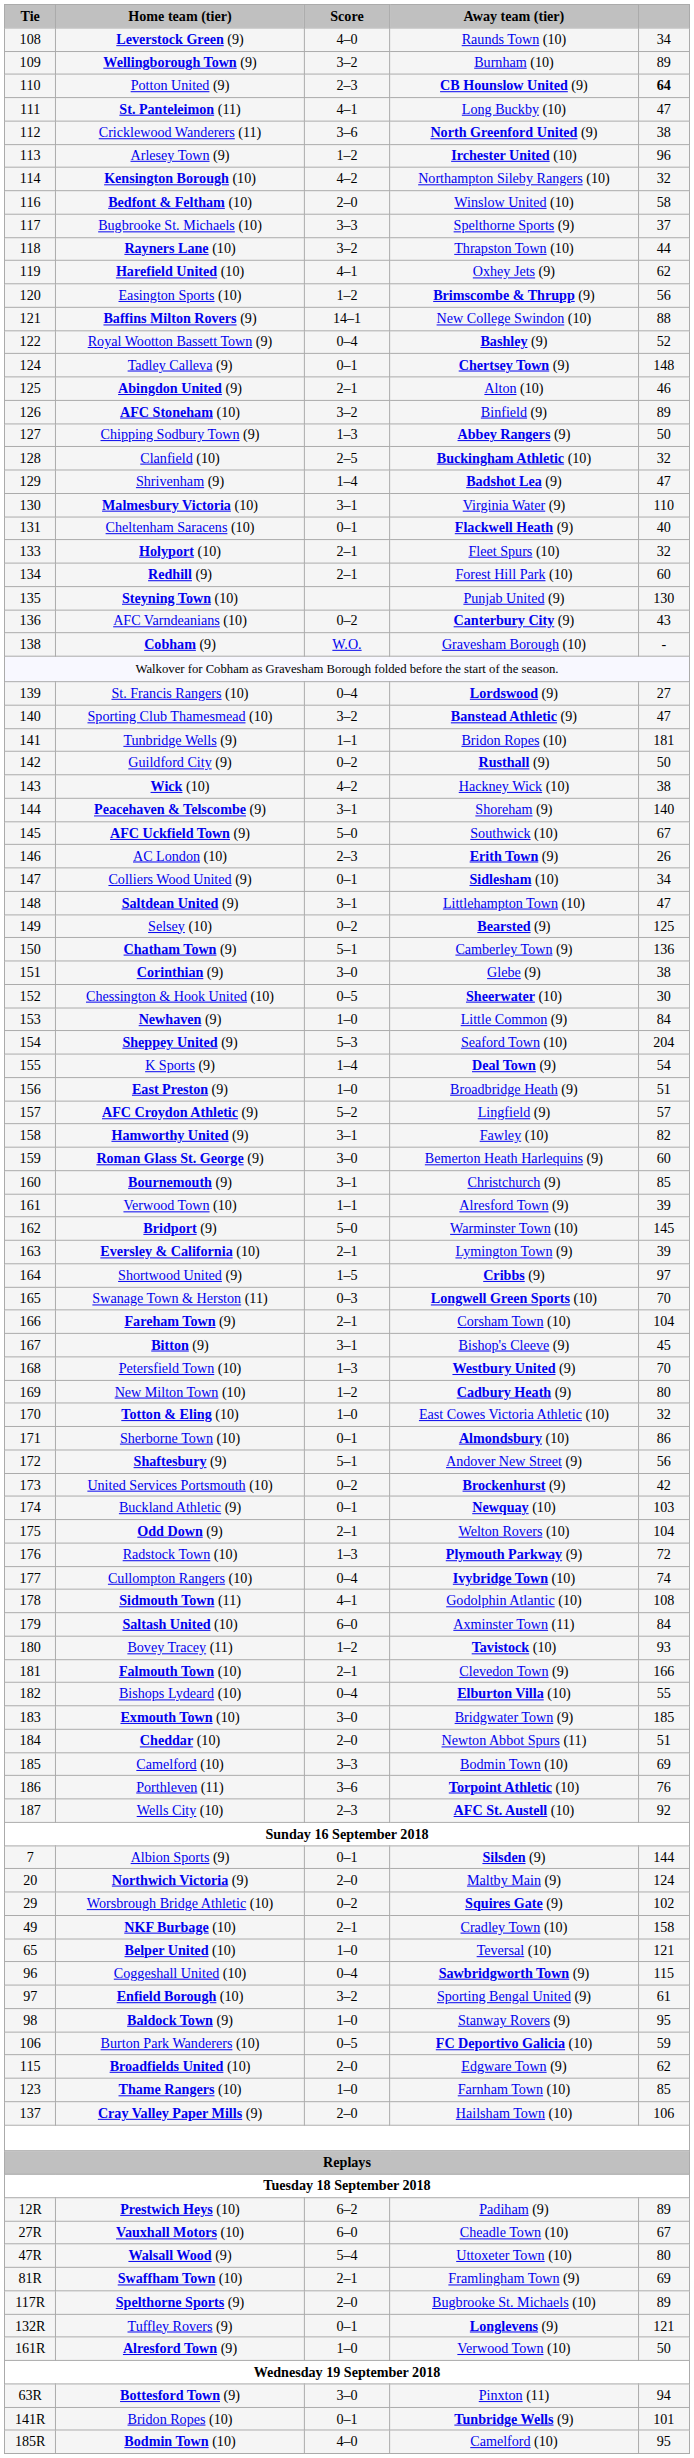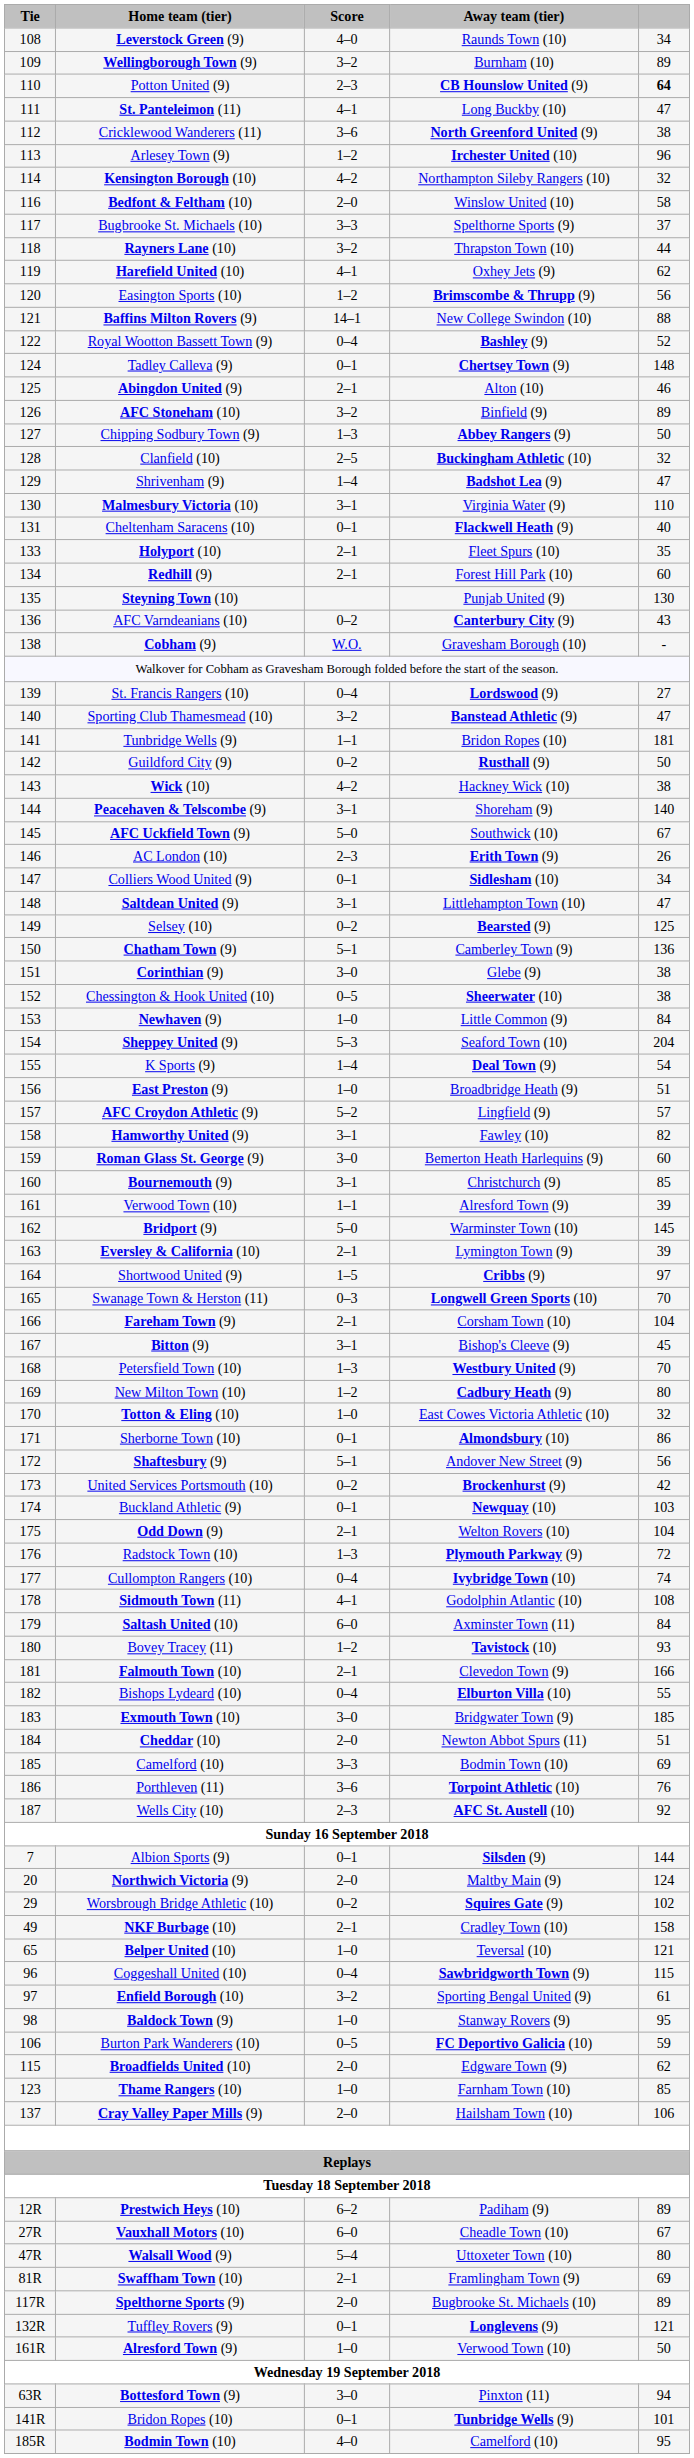 <table class="wikitable" style="width: 700px; background:WhiteSmoke; text-align:center; font-size:90%">
 <tr>
 <td scope="col" style="width:  7.50%; background:silver;"><strong>Tie</strong></td>
 <td scope="col" style="width: 36.25%; background:silver;"><strong>Home team (tier)</strong></td>
 <td scope="col" style="width: 12.50%; background:silver;"><strong>Score</strong></td>
 <td scope="col" style="width: 36.25%; background:silver;"><strong>Away team (tier)</strong></td>
 <td scope="col" style="width:  7.50%; background:silver;"><strong></strong></td>
 </tr>
 <tr>
 <td>108</td>
 <td><strong><a href='#'>Leverstock Green</a></strong> (9)</td>
 <td>4–0</td>
 <td><a href='#'>Raunds Town</a> (10)</td>
 <td>34</td>
 </tr>
 <tr>
 <td>109</td>
 <td><strong><a href='#'>Wellingborough Town</a></strong> (9)</td>
 <td>3–2</td>
 <td><a href='#'>Burnham</a> (10)</td>
 <td>89</td>
 </tr>
 <tr>
 <td>110</td>
 <td><a href='#'>Potton United</a> (9)</td>
 <td>2–3</td>
 <td><strong><a href='#'>CB Hounslow United</a></strong> (9)</td>
 <td><strong>64</strong></td>
 </tr>
 <tr>
 <td>111</td>
 <td><strong><a href='#'>St. Panteleimon</a></strong> (11)</td>
 <td>4–1</td>
 <td><a href='#'>Long Buckby</a> (10)</td>
 <td>47</td>
 </tr>
 <tr>
 <td>112</td>
 <td><a href='#'>Cricklewood Wanderers</a> (11)</td>
 <td>3–6 </td>
 <td><strong><a href='#'>North Greenford United</a></strong> (9)</td>
 <td>38</td>
 </tr>
 <tr>
 <td>113</td>
 <td><a href='#'>Arlesey Town</a> (9)</td>
 <td>1–2 </td>
 <td><strong><a href='#'>Irchester United</a></strong> (10)</td>
 <td>96</td>
 </tr>
 <tr>
 <td>114</td>
 <td><strong><a href='#'>Kensington Borough</a></strong> (10)</td>
 <td>4–2</td>
 <td><a href='#'>Northampton Sileby Rangers</a> (10)</td>
 <td>32</td>
 </tr>
 <tr>
 <td>116</td>
 <td><strong><a href='#'>Bedfont & Feltham</a></strong> (10)</td>
 <td>2–0</td>
 <td><a href='#'>Winslow United</a> (10)</td>
 <td>58</td>
 </tr>
 <tr>
 <td>117</td>
 <td><a href='#'>Bugbrooke St. Michaels</a> (10)</td>
 <td>3–3</td>
 <td><a href='#'>Spelthorne Sports</a> (9)</td>
 <td>37</td>
 </tr>
 <tr>
 <td>118</td>
 <td><strong><a href='#'>Rayners Lane</a></strong> (10)</td>
 <td>3–2</td>
 <td><a href='#'>Thrapston Town</a> (10)</td>
 <td>44</td>
 </tr>
 <tr>
 <td>119</td>
 <td><strong><a href='#'>Harefield United</a></strong> (10)</td>
 <td>4–1</td>
 <td><a href='#'>Oxhey Jets</a> (9)</td>
 <td>62</td>
 </tr>
 <tr>
 <td>120</td>
 <td><a href='#'>Easington Sports</a> (10)</td>
 <td>1–2</td>
 <td><strong><a href='#'>Brimscombe & Thrupp</a></strong> (9)</td>
 <td>56</td>
 </tr>
 <tr>
 <td>121</td>
 <td><strong><a href='#'>Baffins Milton Rovers</a></strong> (9)</td>
 <td>14–1</td>
 <td><a href='#'>New College Swindon</a> (10)</td>
 <td>88</td>
 </tr>
 <tr>
 <td>122</td>
 <td><a href='#'>Royal Wootton Bassett Town</a> (9)</td>
 <td>0–4</td>
 <td><strong><a href='#'>Bashley</a></strong> (9)</td>
 <td>52</td>
 </tr>
 <tr>
 <td>124</td>
 <td><a href='#'>Tadley Calleva</a> (9)</td>
 <td>0–1</td>
 <td><strong><a href='#'>Chertsey Town</a></strong> (9)</td>
 <td>148</td>
 </tr>
 <tr>
 <td>125</td>
 <td><strong><a href='#'>Abingdon United</a></strong> (9)</td>
 <td>2–1</td>
 <td><a href='#'>Alton</a> (10)</td>
 <td>46</td>
 </tr>
 <tr>
 <td>126</td>
 <td><strong><a href='#'>AFC Stoneham</a></strong> (10)</td>
 <td>3–2</td>
 <td><a href='#'>Binfield</a> (9)</td>
 <td>89</td>
 </tr>
 <tr>
 <td>127</td>
 <td><a href='#'>Chipping Sodbury Town</a> (9)</td>
 <td>1–3</td>
 <td><strong><a href='#'>Abbey Rangers</a></strong> (9)</td>
 <td>50</td>
 </tr>
 <tr>
 <td>128</td>
 <td><a href='#'>Clanfield</a> (10)</td>
 <td>2–5</td>
 <td><strong><a href='#'>Buckingham Athletic</a></strong> (10)</td>
 <td>32</td>
 </tr>
 <tr>
 <td>129</td>
 <td><a href='#'>Shrivenham</a> (9)</td>
 <td>1–4</td>
 <td><strong><a href='#'>Badshot Lea</a></strong> (9)</td>
 <td>47</td>
 </tr>
 <tr>
 <td>130</td>
 <td><strong><a href='#'>Malmesbury Victoria</a></strong> (10)</td>
 <td>3–1</td>
 <td><a href='#'>Virginia Water</a> (9)</td>
 <td>110</td>
 </tr>
 <tr>
 <td>131</td>
 <td><a href='#'>Cheltenham Saracens</a> (10)</td>
 <td>0–1</td>
 <td><strong><a href='#'>Flackwell Heath</a></strong> (9)</td>
 <td>40</td>
 </tr>
 <tr>
 <td>133</td>
 <td><strong><a href='#'>Holyport</a></strong> (10)</td>
 <td>2–1</td>
 <td><a href='#'>Fleet Spurs</a> (10)</td>
-<td>32</td>
+<td>35</td>
 </tr>
 <tr>
 <td>134</td>
 <td><strong><a href='#'>Redhill</a></strong> (9)</td>
 <td>2–1</td>
 <td><a href='#'>Forest Hill Park</a> (10)</td>
 <td>60</td>
 </tr>
 <tr>
 <td>135</td>
 <td><strong><a href='#'>Steyning Town</a></strong> (10)</td>
 <td></td>
 <td><a href='#'>Punjab United</a> (9)</td>
 <td>130</td>
 </tr>
 <tr>
 <td>136</td>
 <td><a href='#'>AFC Varndeanians</a> (10)</td>
 <td>0–2</td>
 <td><strong><a href='#'>Canterbury City</a></strong> (9)</td>
 <td>43</td>
 </tr>
 <tr>
 <td>138</td>
 <td><strong><a href='#'>Cobham</a></strong> (9)</td>
 <td><a href='#'>W.O.</a></td>
 <td><a href='#'>Gravesham Borough</a> (10)</td>
 <td>-</td>
 </tr>
 <tr>
 <td colspan="5" style="background:GhostWhite; height:20px; text-align:center; font-size:90%">Walkover for Cobham as Gravesham Borough folded before the start of the season.</td>
 </tr>
 <tr>
 <td>139</td>
 <td><a href='#'>St. Francis Rangers</a> (10)</td>
 <td>0–4</td>
 <td><strong><a href='#'>Lordswood</a></strong> (9)</td>
 <td>27</td>
 </tr>
 <tr>
 <td>140</td>
 <td><a href='#'>Sporting Club Thamesmead</a> (10)</td>
 <td>3–2</td>
 <td><strong><a href='#'>Banstead Athletic</a></strong> (9)</td>
 <td>47</td>
 </tr>
 <tr>
 <td>141</td>
 <td><a href='#'>Tunbridge Wells</a> (9)</td>
 <td>1–1</td>
 <td><a href='#'>Bridon Ropes</a> (10)</td>
 <td>181</td>
 </tr>
 <tr>
 <td>142</td>
 <td><a href='#'>Guildford City</a> (9)</td>
 <td>0–2</td>
 <td><strong><a href='#'>Rusthall</a></strong> (9)</td>
 <td>50</td>
 </tr>
 <tr>
 <td>143</td>
 <td><strong><a href='#'>Wick</a></strong> (10)</td>
 <td>4–2</td>
 <td><a href='#'>Hackney Wick</a> (10)</td>
 <td>38</td>
 </tr>
 <tr>
 <td>144</td>
 <td><strong><a href='#'>Peacehaven & Telscombe</a></strong> (9)</td>
 <td>3–1</td>
 <td><a href='#'>Shoreham</a> (9)</td>
 <td>140</td>
 </tr>
 <tr>
 <td>145</td>
 <td><strong><a href='#'>AFC Uckfield Town</a></strong> (9)</td>
 <td>5–0</td>
 <td><a href='#'>Southwick</a> (10)</td>
 <td>67</td>
 </tr>
 <tr>
 <td>146</td>
 <td><a href='#'>AC London</a> (10)</td>
 <td>2–3</td>
 <td><strong><a href='#'>Erith Town</a></strong> (9)</td>
 <td>26</td>
 </tr>
 <tr>
 <td>147</td>
 <td><a href='#'>Colliers Wood United</a> (9)</td>
 <td>0–1</td>
 <td><strong><a href='#'>Sidlesham</a></strong> (10)</td>
 <td>34</td>
 </tr>
 <tr>
 <td>148</td>
 <td><strong><a href='#'>Saltdean United</a></strong> (9)</td>
 <td>3–1</td>
 <td><a href='#'>Littlehampton Town</a> (10)</td>
 <td>47</td>
 </tr>
 <tr>
 <td>149</td>
 <td><a href='#'>Selsey</a> (10)</td>
 <td>0–2</td>
 <td><strong><a href='#'>Bearsted</a></strong> (9)</td>
 <td>125</td>
 </tr>
 <tr>
 <td>150</td>
 <td><strong><a href='#'>Chatham Town</a></strong> (9)</td>
 <td>5–1</td>
 <td><a href='#'>Camberley Town</a> (9)</td>
 <td>136</td>
 </tr>
 <tr>
 <td>151</td>
 <td><strong><a href='#'>Corinthian</a></strong> (9)</td>
 <td>3–0</td>
 <td><a href='#'>Glebe</a> (9)</td>
 <td>38</td>
 </tr>
 <tr>
 <td>152</td>
 <td><a href='#'>Chessington & Hook United</a> (10)</td>
 <td>0–5</td>
 <td><strong><a href='#'>Sheerwater</a></strong> (10)</td>
-<td>30</td>
+<td>38</td>
 </tr>
 <tr>
 <td>153</td>
 <td><strong><a href='#'>Newhaven</a></strong> (9)</td>
 <td>1–0</td>
 <td><a href='#'>Little Common</a> (9)</td>
 <td>84</td>
 </tr>
 <tr>
 <td>154</td>
 <td><strong><a href='#'>Sheppey United</a></strong> (9)</td>
 <td>5–3</td>
 <td><a href='#'>Seaford Town</a> (10)</td>
 <td>204</td>
 </tr>
 <tr>
 <td>155</td>
 <td><a href='#'>K Sports</a> (9)</td>
 <td>1–4</td>
 <td><strong><a href='#'>Deal Town</a></strong> (9)</td>
 <td>54</td>
 </tr>
 <tr>
 <td>156</td>
 <td><strong><a href='#'>East Preston</a></strong> (9)</td>
 <td>1–0</td>
 <td><a href='#'>Broadbridge Heath</a> (9)</td>
 <td>51</td>
 </tr>
 <tr>
 <td>157</td>
 <td><strong><a href='#'>AFC Croydon Athletic</a></strong> (9)</td>
 <td>5–2 </td>
 <td><a href='#'>Lingfield</a> (9)</td>
 <td>57</td>
 </tr>
 <tr>
 <td>158</td>
 <td><strong><a href='#'>Hamworthy United</a></strong> (9)</td>
 <td>3–1</td>
 <td><a href='#'>Fawley</a> (10)</td>
 <td>82</td>
 </tr>
 <tr>
 <td>159</td>
 <td><strong><a href='#'>Roman Glass St. George</a></strong> (9)</td>
 <td>3–0</td>
 <td><a href='#'>Bemerton Heath Harlequins</a> (9)</td>
 <td>60</td>
 </tr>
 <tr>
 <td>160</td>
 <td><strong><a href='#'>Bournemouth</a></strong> (9)</td>
 <td>3–1</td>
 <td><a href='#'>Christchurch</a> (9)</td>
 <td>85</td>
 </tr>
 <tr>
 <td>161</td>
 <td><a href='#'>Verwood Town</a> (10)</td>
 <td>1–1</td>
 <td><a href='#'>Alresford Town</a> (9)</td>
 <td>39</td>
 </tr>
 <tr>
 <td>162</td>
 <td><strong><a href='#'>Bridport</a></strong> (9)</td>
 <td>5–0</td>
 <td><a href='#'>Warminster Town</a> (10)</td>
 <td>145</td>
 </tr>
 <tr>
 <td>163</td>
 <td><strong><a href='#'>Eversley & California</a></strong> (10)</td>
 <td>2–1</td>
 <td><a href='#'>Lymington Town</a> (9)</td>
 <td>39</td>
 </tr>
 <tr>
 <td>164</td>
 <td><a href='#'>Shortwood United</a> (9)</td>
 <td>1–5</td>
 <td><strong><a href='#'>Cribbs</a></strong> (9)</td>
 <td>97</td>
 </tr>
 <tr>
 <td>165</td>
 <td><a href='#'>Swanage Town & Herston</a> (11)</td>
 <td>0–3</td>
 <td><strong><a href='#'>Longwell Green Sports</a></strong> (10)</td>
 <td>70</td>
 </tr>
 <tr>
 <td>166</td>
 <td><strong><a href='#'>Fareham Town</a></strong> (9)</td>
 <td>2–1 </td>
 <td><a href='#'>Corsham Town</a> (10)</td>
 <td>104</td>
 </tr>
 <tr>
 <td>167</td>
 <td><strong><a href='#'>Bitton</a></strong> (9)</td>
 <td>3–1</td>
 <td><a href='#'>Bishop's Cleeve</a> (9)</td>
 <td>45</td>
 </tr>
 <tr>
 <td>168</td>
 <td><a href='#'>Petersfield Town</a> (10)</td>
 <td>1–3</td>
 <td><strong><a href='#'>Westbury United</a></strong> (9)</td>
 <td>70</td>
 </tr>
 <tr>
 <td>169</td>
 <td><a href='#'>New Milton Town</a> (10)</td>
 <td>1–2</td>
 <td><strong><a href='#'>Cadbury Heath</a></strong> (9)</td>
 <td>80</td>
 </tr>
 <tr>
 <td>170</td>
 <td><strong><a href='#'>Totton & Eling</a></strong> (10)</td>
 <td>1–0</td>
 <td><a href='#'>East Cowes Victoria Athletic</a> (10)</td>
 <td>32</td>
 </tr>
 <tr>
 <td>171</td>
 <td><a href='#'>Sherborne Town</a> (10)</td>
 <td>0–1</td>
 <td><strong><a href='#'>Almondsbury</a></strong> (10)</td>
 <td>86</td>
 </tr>
 <tr>
 <td>172</td>
 <td><strong><a href='#'>Shaftesbury</a></strong> (9)</td>
 <td>5–1</td>
 <td><a href='#'>Andover New Street</a> (9)</td>
 <td>56</td>
 </tr>
 <tr>
 <td>173</td>
 <td><a href='#'>United Services Portsmouth</a> (10)</td>
 <td>0–2</td>
 <td><strong><a href='#'>Brockenhurst</a></strong> (9)</td>
 <td>42</td>
 </tr>
 <tr>
 <td>174</td>
 <td><a href='#'>Buckland Athletic</a> (9)</td>
 <td>0–1</td>
 <td><strong><a href='#'>Newquay</a></strong> (10)</td>
 <td>103</td>
 </tr>
 <tr>
 <td>175</td>
 <td><strong><a href='#'>Odd Down</a></strong> (9)</td>
 <td>2–1</td>
 <td><a href='#'>Welton Rovers</a> (10)</td>
 <td>104</td>
 </tr>
 <tr>
 <td>176</td>
 <td><a href='#'>Radstock Town</a> (10)</td>
 <td>1–3</td>
 <td><strong><a href='#'>Plymouth Parkway</a></strong> (9)</td>
 <td>72</td>
 </tr>
 <tr>
 <td>177</td>
 <td><a href='#'>Cullompton Rangers</a> (10)</td>
 <td>0–4</td>
 <td><strong><a href='#'>Ivybridge Town</a></strong> (10)</td>
 <td>74</td>
 </tr>
 <tr>
 <td>178</td>
 <td><strong><a href='#'>Sidmouth Town</a></strong> (11)</td>
 <td>4–1</td>
 <td><a href='#'>Godolphin Atlantic</a> (10)</td>
 <td>108</td>
 </tr>
 <tr>
 <td>179</td>
 <td><strong><a href='#'>Saltash United</a></strong> (10)</td>
 <td>6–0</td>
 <td><a href='#'>Axminster Town</a> (11)</td>
 <td>84</td>
 </tr>
 <tr>
 <td>180</td>
 <td><a href='#'>Bovey Tracey</a> (11)</td>
 <td>1–2 </td>
 <td><strong><a href='#'>Tavistock</a></strong> (10)</td>
 <td>93</td>
 </tr>
 <tr>
 <td>181</td>
 <td><strong><a href='#'>Falmouth Town</a></strong> (10)</td>
 <td>2–1</td>
 <td><a href='#'>Clevedon Town</a> (9)</td>
 <td>166</td>
 </tr>
 <tr>
 <td>182</td>
 <td><a href='#'>Bishops Lydeard</a> (10)</td>
 <td>0–4</td>
 <td><strong><a href='#'>Elburton Villa</a></strong> (10)</td>
 <td>55</td>
 </tr>
 <tr>
 <td>183</td>
 <td><strong><a href='#'>Exmouth Town</a></strong> (10)</td>
 <td>3–0</td>
 <td><a href='#'>Bridgwater Town</a> (9)</td>
 <td>185</td>
 </tr>
 <tr>
 <td>184</td>
 <td><strong><a href='#'>Cheddar</a></strong> (10)</td>
 <td>2–0</td>
 <td><a href='#'>Newton Abbot Spurs</a> (11)</td>
 <td>51</td>
 </tr>
 <tr>
 <td>185</td>
 <td><a href='#'>Camelford</a> (10)</td>
 <td>3–3</td>
 <td><a href='#'>Bodmin Town</a> (10)</td>
 <td>69</td>
 </tr>
 <tr>
 <td>186</td>
 <td><a href='#'>Porthleven</a> (11)</td>
 <td>3–6</td>
 <td><strong><a href='#'>Torpoint Athletic</a></strong> (10)</td>
 <td>76</td>
 </tr>
 <tr>
 <td>187</td>
 <td><a href='#'>Wells City</a> (10)</td>
 <td>2–3</td>
 <td><strong><a href='#'>AFC St. Austell</a></strong> (10)</td>
 <td>92</td>
 </tr>
 <tr>
 <td colspan="5" style= background:White><strong>Sunday 16 September 2018</strong></td>
 </tr>
 <tr>
 <td>7</td>
 <td><a href='#'>Albion Sports</a> (9)</td>
 <td>0–1</td>
 <td><strong><a href='#'>Silsden</a></strong> (9)</td>
 <td>144</td>
 </tr>
 <tr>
 <td>20</td>
 <td><strong><a href='#'>Northwich Victoria</a></strong> (9)</td>
 <td>2–0</td>
 <td><a href='#'>Maltby Main</a> (9)</td>
 <td>124</td>
 </tr>
 <tr>
 <td>29</td>
 <td><a href='#'>Worsbrough Bridge Athletic</a> (10)</td>
 <td>0–2</td>
 <td><strong><a href='#'>Squires Gate</a></strong> (9)</td>
 <td>102</td>
 </tr>
 <tr>
 <td>49</td>
 <td><strong><a href='#'>NKF Burbage</a></strong> (10)</td>
 <td>2–1</td>
 <td><a href='#'>Cradley Town</a> (10)</td>
 <td>158</td>
 </tr>
 <tr>
 <td>65</td>
 <td><strong><a href='#'>Belper United</a></strong> (10)</td>
 <td>1–0</td>
 <td><a href='#'>Teversal</a> (10)</td>
 <td>121</td>
 </tr>
 <tr>
 <td>96</td>
 <td><a href='#'>Coggeshall United</a> (10)</td>
 <td>0–4</td>
 <td><strong><a href='#'>Sawbridgworth Town</a></strong> (9)</td>
 <td>115</td>
 </tr>
 <tr>
 <td>97</td>
 <td><strong><a href='#'>Enfield Borough</a></strong> (10)</td>
 <td>3–2</td>
 <td><a href='#'>Sporting Bengal United</a> (9)</td>
 <td>61</td>
 </tr>
 <tr>
 <td>98</td>
 <td><strong><a href='#'>Baldock Town</a></strong> (9)</td>
 <td>1–0</td>
 <td><a href='#'>Stanway Rovers</a> (9)</td>
 <td>95</td>
 </tr>
 <tr>
 <td>106</td>
 <td><a href='#'>Burton Park Wanderers</a> (10)</td>
 <td>0–5</td>
 <td><strong><a href='#'>FC Deportivo Galicia</a></strong> (10)</td>
 <td>59</td>
 </tr>
 <tr>
 <td>115</td>
 <td><strong><a href='#'>Broadfields United</a></strong> (10)</td>
 <td>2–0 </td>
 <td><a href='#'>Edgware Town</a> (9)</td>
 <td>62</td>
 </tr>
 <tr>
 <td>123</td>
 <td><strong><a href='#'>Thame Rangers</a></strong> (10)</td>
 <td>1–0</td>
 <td><a href='#'>Farnham Town</a> (10)</td>
 <td>85</td>
 </tr>
 <tr>
 <td>137</td>
 <td><strong><a href='#'>Cray Valley Paper Mills</a></strong> (9)</td>
 <td>2–0</td>
 <td><a href='#'>Hailsham Town</a> (10)</td>
 <td>106</td>
 </tr>
 <tr>
 <td colspan="5" style="height: 20px; background:White;"></td>
 </tr>
 <tr>
 <td colspan="5" style= background:Silver><strong>Replays</strong></td>
 </tr>
 <tr>
 <td colspan="5" style= background:White><strong>Tuesday 18 September 2018</strong></td>
 </tr>
 <tr>
 <td>12R</td>
 <td><strong><a href='#'>Prestwich Heys</a></strong> (10)</td>
 <td>6–2</td>
 <td><a href='#'>Padiham</a> (9)</td>
 <td>89</td>
 </tr>
 <tr>
 <td>27R</td>
 <td><strong><a href='#'>Vauxhall Motors</a></strong> (10)</td>
 <td>6–0</td>
 <td><a href='#'>Cheadle Town</a> (10)</td>
 <td>67</td>
 </tr>
 <tr>
 <td>47R</td>
 <td><strong><a href='#'>Walsall Wood</a></strong> (9)</td>
 <td>5–4 </td>
 <td><a href='#'>Uttoxeter Town</a> (10)</td>
 <td>80</td>
 </tr>
 <tr>
 <td>81R</td>
 <td><strong><a href='#'>Swaffham Town</a></strong> (10)</td>
 <td>2–1</td>
 <td><a href='#'>Framlingham Town</a> (9)</td>
 <td>69</td>
 </tr>
 <tr>
 <td>117R</td>
 <td><strong><a href='#'>Spelthorne Sports</a></strong> (9)</td>
 <td>2–0</td>
 <td><a href='#'>Bugbrooke St. Michaels</a> (10)</td>
 <td>89</td>
 </tr>
 <tr>
 <td>132R</td>
 <td><a href='#'>Tuffley Rovers</a> (9)</td>
 <td>0–1</td>
 <td><strong><a href='#'>Longlevens</a></strong> (9)</td>
 <td>121</td>
 </tr>
 <tr>
 <td>161R</td>
 <td><strong><a href='#'>Alresford Town</a></strong> (9)</td>
 <td>1–0</td>
 <td><a href='#'>Verwood Town</a> (10)</td>
 <td>50</td>
 </tr>
 <tr>
 <td colspan="5" style= background:White><strong>Wednesday 19 September 2018</strong></td>
 </tr>
 <tr>
 <td>63R</td>
 <td><strong><a href='#'>Bottesford Town</a></strong> (9)</td>
 <td>3–0</td>
 <td><a href='#'>Pinxton</a> (11)</td>
 <td>94</td>
 </tr>
 <tr>
 <td>141R</td>
 <td><a href='#'>Bridon Ropes</a> (10)</td>
 <td>0–1</td>
 <td><strong><a href='#'>Tunbridge Wells</a></strong> (9)</td>
 <td>101</td>
 </tr>
 <tr>
 <td>185R</td>
 <td><strong><a href='#'>Bodmin Town</a></strong> (10)</td>
 <td>4–0</td>
 <td><a href='#'>Camelford</a> (10)</td>
 <td>95</td>
 </tr>
 <tr>
 </tr>
 </table>
